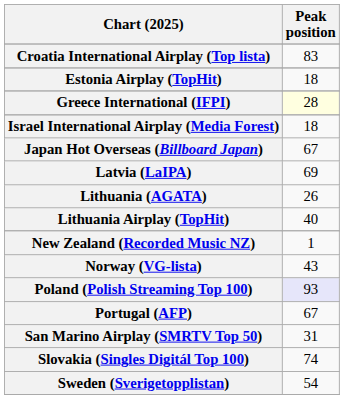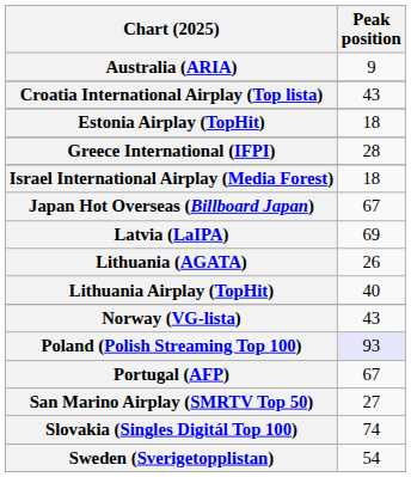 <table class="wikitable sortable plainrowheaders" style="text-align:center">
 <tr>
 <th scope="col">Chart (2025)</th>
 <th scope="col">Peak<br>position</th>
+</tr>
+<tr>
+<th scope="row">Australia (<a href='#'>ARIA</a>)</th>
+<td>9</td>
 </tr>
 <tr>
 </tr>
 <tr>
 </tr>
 <tr>
 </tr>
 <tr>
 <th scope="row">Croatia International Airplay (<a href='#'>Top lista</a>)</th>
-<td>83</td>
+<td>43</td>
 </tr>
 <tr>
 </tr>
 <tr>
 <th scope="row">Estonia Airplay (<a href='#'>TopHit</a>)</th>
 <td>18</td>
 </tr>
 <tr>
 </tr>
 <tr>
 </tr>
 <tr>
 <th scope="row">Greece International (<a href='#'>IFPI</a>)</th>
-<td style="background: lightyellow;">28</td>
+<td>28</td>
 </tr>
 <tr>
 </tr>
 <tr>
 <th scope="row">Israel International Airplay (<a href='#'>Media Forest</a>)</th>
 <td>18</td>
 </tr>
 <tr>
 <th scope="row">Japan Hot Overseas (<em><a href='#'>Billboard Japan</a></em>)</th>
 <td>67</td>
 </tr>
 <tr>
 <th scope="row">Latvia (<a href='#'>LaIPA</a>)</th>
 <td>69</td>
 </tr>
 <tr>
 <th scope="row">Lithuania (<a href='#'>AGATA</a>)</th>
 <td>26</td>
 </tr>
 <tr>
 <th scope="row">Lithuania Airplay (<a href='#'>TopHit</a>)</th>
 <td>40</td>
 </tr>
 <tr>
 </tr>
 <tr>
-<th scope="row">New Zealand (<a href='#'>Recorded Music NZ</a>)</th>
-<td>1</td>
-</tr>
-<tr>
 <th scope="row">Norway (<a href='#'>VG-lista</a>)</th>
 <td>43</td>
 </tr>
 <tr>
 <th scope="row">Poland (<a href='#'>Polish Streaming Top 100</a>)</th>
 <td style="background: lavender;">93</td>
 </tr>
 <tr>
 <th scope="row">Portugal (<a href='#'>AFP</a>)</th>
 <td>67</td>
 </tr>
 <tr>
 <th scope="row">San Marino Airplay (<a href='#'>SMRTV Top 50</a>)</th>
-<td>31</td>
+<td>27</td>
 </tr>
 <tr>
 <th scope="row">Slovakia (<a href='#'>Singles Digitál Top 100</a>)</th>
 <td>74</td>
 </tr>
 <tr>
 <th scope="row">Sweden (<a href='#'>Sverigetopplistan</a>)</th>
 <td>54</td>
 </tr>
 <tr>
 </tr>
 <tr>
 </tr>
 <tr>
 </tr>
 <tr>
 </tr>
 </table>
